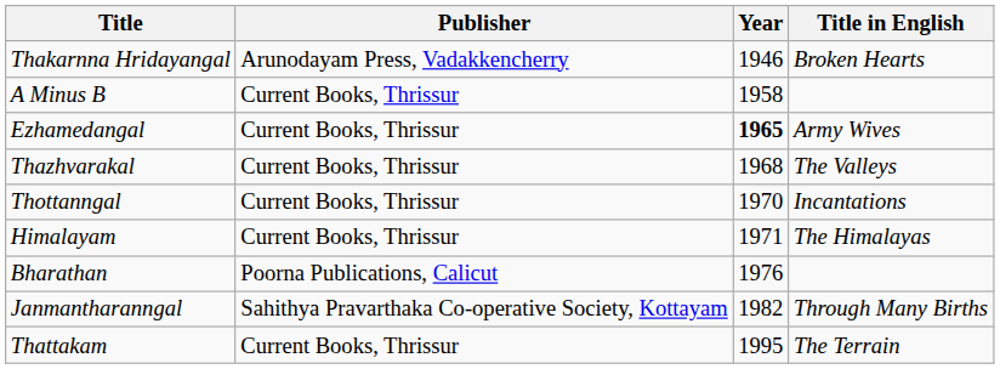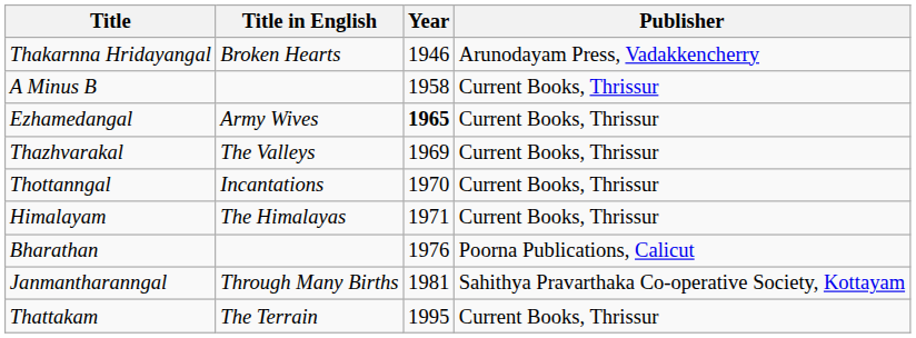 <table class="wikitable">
 <tr>
 <th>Title</th>
+<th>Title in English</th>
+<th>Year</th>
 <th>Publisher</th>
-<th>Year</th>
-<th>Title in English</th>
 </tr>
 <tr>
 <td><em>Thakarnna Hridayangal</em></td>
+<td><em>Broken Hearts</em></td>
+<td>1946</td>
 <td>Arunodayam Press, <a href='#'>Vadakkencherry</a></td>
-<td>1946</td>
-<td><em>Broken Hearts</em></td>
 </tr>
 <tr>
 <td><em>A Minus B</em></td>
+<td></td>
+<td>1958</td>
 <td>Current Books, <a href='#'>Thrissur</a></td>
-<td>1958</td>
-<td></td>
 </tr>
 <tr>
 <td><em>Ezhamedangal</em></td>
+<td><em>Army Wives</em></td>
+<td><strong>1965</strong></td>
 <td>Current Books, Thrissur</td>
-<td><strong>1965</strong></td>
-<td><em>Army Wives</em></td>
 </tr>
 <tr>
 <td><em>Thazhvarakal</em></td>
+<td><em>The Valleys</em></td>
+<td>1969</td>
 <td>Current Books, Thrissur</td>
-<td>1968</td>
-<td><em>The Valleys</em></td>
 </tr>
 <tr>
 <td><em>Thottanngal</em></td>
+<td><em>Incantations</em></td>
+<td>1970</td>
 <td>Current Books, Thrissur</td>
-<td>1970</td>
-<td><em>Incantations</em></td>
 </tr>
 <tr>
 <td><em>Himalayam</em></td>
+<td><em>The Himalayas</em></td>
+<td>1971</td>
 <td>Current Books, Thrissur</td>
-<td>1971</td>
-<td><em>The Himalayas</em></td>
 </tr>
 <tr>
 <td><em>Bharathan</em></td>
+<td></td>
+<td>1976</td>
 <td>Poorna Publications, <a href='#'>Calicut</a></td>
-<td>1976</td>
-<td></td>
 </tr>
 <tr>
 <td><em>Janmantharanngal</em></td>
+<td><em>Through Many Births</em></td>
+<td>1981</td>
 <td>Sahithya Pravarthaka Co-operative Society, <a href='#'>Kottayam</a></td>
-<td>1982</td>
-<td><em>Through Many Births</em></td>
 </tr>
 <tr>
 <td><em>Thattakam</em></td>
+<td><em>The Terrain</em></td>
+<td>1995</td>
 <td>Current Books, Thrissur</td>
-<td>1995</td>
-<td><em>The Terrain</em></td>
 </tr>
 </table>
